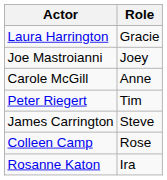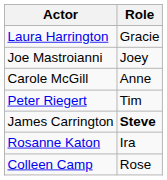 <table class="wikitable">
 <tr>
 <th>Actor</th>
 <th>Role</th>
 </tr>
 <tr>
 <td><a href='#'>Laura Harrington</a></td>
 <td>Gracie</td>
 </tr>
 <tr>
 <td>Joe Mastroianni</td>
 <td>Joey</td>
 </tr>
 <tr>
 <td>Carole McGill</td>
 <td>Anne</td>
 </tr>
 <tr>
 <td><a href='#'>Peter Riegert</a></td>
 <td>Tim</td>
 </tr>
 <tr>
 <td>James Carrington</td>
-<td>Steve</td>
+<td><strong>Steve</strong></td>
+</tr>
+<tr>
+<td><a href='#'>Rosanne Katon</a></td>
+<td>Ira</td>
 </tr>
 <tr>
 <td><a href='#'>Colleen Camp</a></td>
 <td>Rose</td>
 </tr>
-<tr>
-<td><a href='#'>Rosanne Katon</a></td>
-<td>Ira</td>
-</tr>
 </table>
